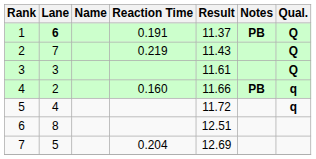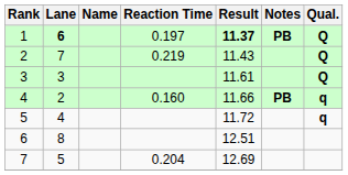 <table class="wikitable" style="text-align:center">
 <tr>
 <th>Rank</th>
 <th>Lane</th>
 <th>Name</th>
 <th>Reaction Time</th>
 <th>Result</th>
 <th>Notes</th>
 <th>Qual.</th>
 </tr>
 <tr bgcolor=ccffcc>
 <td>1</td>
 <td><strong>6</strong></td>
 <td align="left"></td>
-<td>0.191</td>
-<td>11.37</td>
+<td>0.197</td>
+<td><strong>11.37</strong></td>
 <td><strong>PB</strong></td>
 <td><strong>Q</strong></td>
 </tr>
 <tr bgcolor=ccffcc>
 <td>2</td>
 <td>7</td>
 <td align="left"></td>
 <td>0.219</td>
 <td>11.43</td>
 <td></td>
 <td><strong>Q</strong></td>
 </tr>
 <tr bgcolor=ccffcc>
 <td>3</td>
 <td>3</td>
 <td align="left"></td>
 <td></td>
 <td>11.61</td>
 <td></td>
 <td><strong>Q</strong></td>
 </tr>
 <tr bgcolor=ccffcc>
 <td>4</td>
 <td>2</td>
 <td align="left"></td>
 <td>0.160</td>
 <td>11.66</td>
 <td><strong>PB</strong></td>
 <td><strong>q</strong></td>
 </tr>
 <tr -bgcolor=ccffcc>
 <td>5</td>
 <td>4</td>
 <td align="left"></td>
 <td></td>
 <td>11.72</td>
 <td></td>
 <td><strong>q</strong></td>
 </tr>
 <tr>
 <td>6</td>
 <td>8</td>
 <td align="left"></td>
 <td></td>
 <td>12.51</td>
 <td></td>
 <td></td>
 </tr>
 <tr>
 <td>7</td>
 <td>5</td>
 <td align="left"></td>
 <td>0.204</td>
 <td>12.69</td>
 <td></td>
 <td></td>
 </tr>
 <tr>
 </tr>
 </table>
